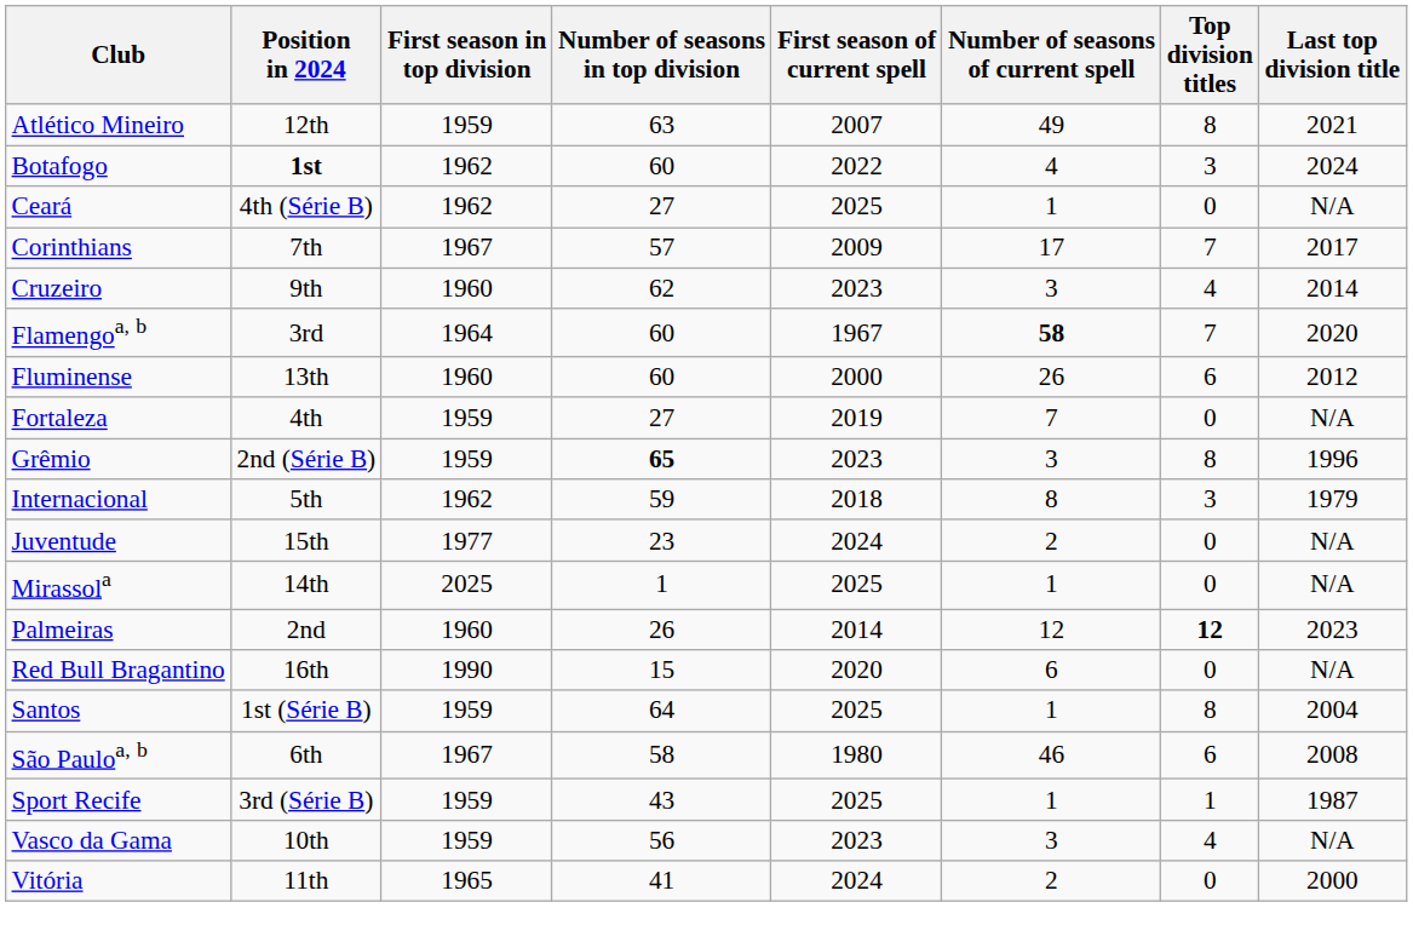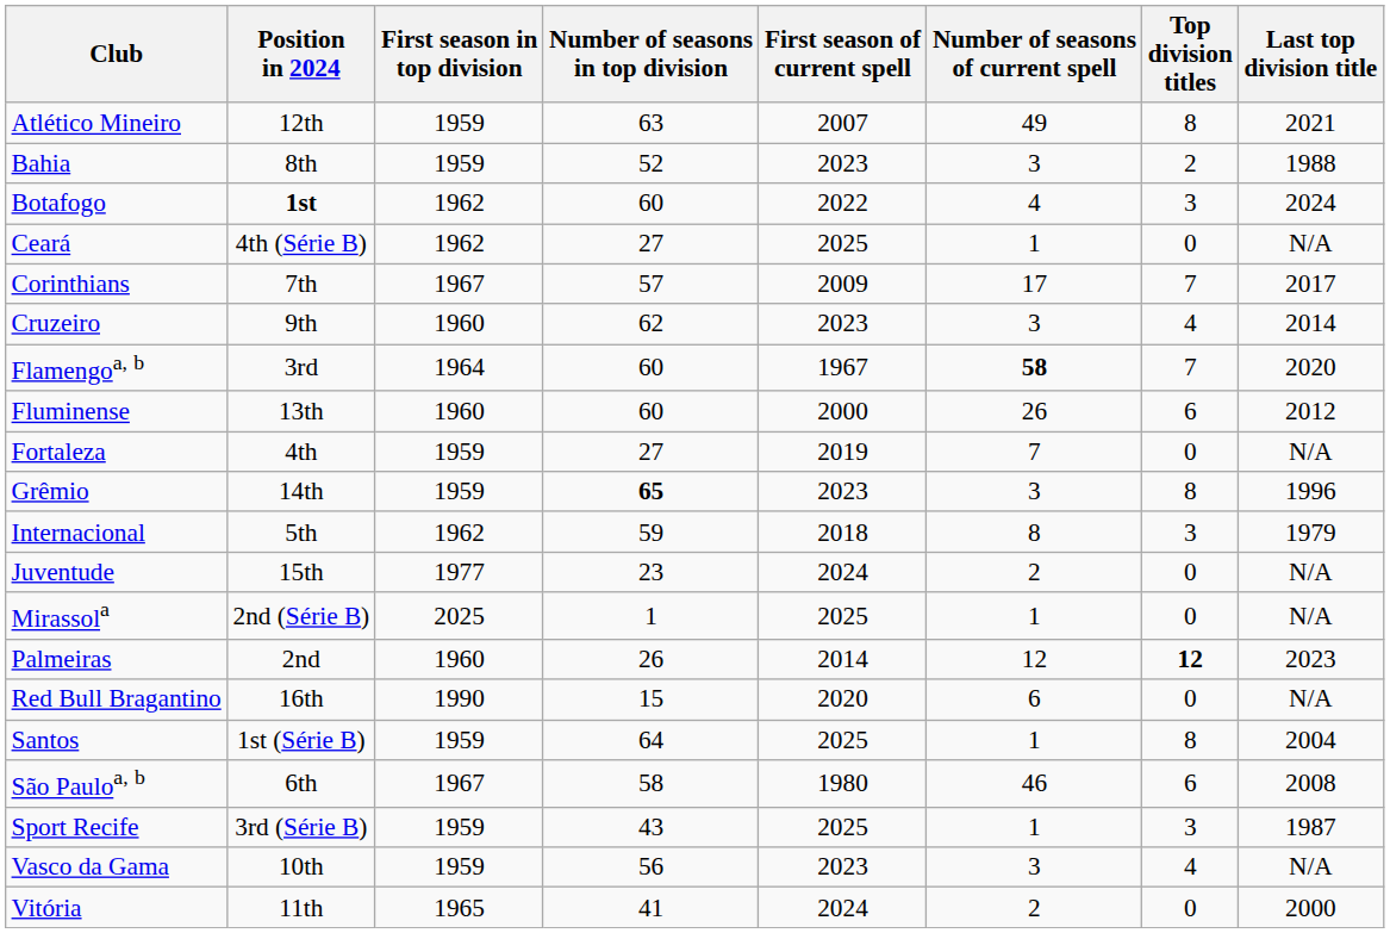 <table class="wikitable sortable" style="text-align:center">
 <tr>
 <th>Club</th>
 <th>Position<br>in <a href='#'>2024</a></th>
 <th>First season in<br>top division</th>
 <th>Number of seasons<br>in top division</th>
 <th>First season of<br>current spell</th>
 <th>Number of seasons<br>of current spell</th>
 <th>Top <br> division<br>titles</th>
 <th>Last top <br> division title</th>
 </tr>
 <tr>
 <td style="text-align:left"><a href='#'>Atlético Mineiro</a></td>
 <td data-sort-value="012">12th</td>
 <td>1959</td>
 <td>63</td>
 <td>2007</td>
 <td>49</td>
 <td>8</td>
 <td>2021</td>
+</tr>
+<tr>
+<td style="text-align:left"><a href='#'>Bahia</a></td>
+<td data-sort-value="008">8th</td>
+<td>1959</td>
+<td>52</td>
+<td>2023</td>
+<td>3</td>
+<td>2</td>
+<td>1988</td>
 </tr>
 <tr>
 <td style="text-align:left"><a href='#'>Botafogo</a></td>
 <td data-sort-value="001"><strong>1st</strong></td>
 <td>1962</td>
 <td>60</td>
 <td>2022</td>
 <td>4</td>
 <td>3</td>
 <td>2024</td>
 </tr>
 <tr>
 <td style="text-align:left"><a href='#'>Ceará</a></td>
 <td data-sort-value="020">4th (<a href='#'>Série B</a>)</td>
 <td>1962</td>
 <td>27</td>
 <td>2025</td>
 <td>1</td>
 <td>0</td>
 <td>N/A</td>
 </tr>
 <tr>
 <td style="text-align:left"><a href='#'>Corinthians</a></td>
 <td data-sort-value="007">7th</td>
 <td>1967</td>
 <td>57</td>
 <td>2009</td>
 <td>17</td>
 <td>7</td>
 <td>2017</td>
 </tr>
 <tr>
 <td style="text-align:left"><a href='#'>Cruzeiro</a></td>
 <td data-sort-value="009">9th</td>
 <td>1960</td>
 <td>62</td>
 <td>2023</td>
 <td>3</td>
 <td>4</td>
 <td>2014</td>
 </tr>
 <tr>
 <td style="text-align:left"><a href='#'>Flamengo</a><sup>a,</sup> <sup>b</sup></td>
 <td data-sort-value="003">3rd</td>
 <td>1964</td>
 <td>60</td>
 <td>1967</td>
 <td><strong>58</strong></td>
 <td>7</td>
 <td>2020</td>
 </tr>
 <tr>
 <td style="text-align:left"><a href='#'>Fluminense</a></td>
 <td data-sort-value="013">13th</td>
 <td>1960</td>
 <td>60</td>
 <td>2000</td>
 <td>26</td>
 <td>6</td>
 <td>2012</td>
 </tr>
 <tr>
 <td style="text-align:left"><a href='#'>Fortaleza</a></td>
 <td data-sort-value="004">4th</td>
 <td>1959</td>
 <td>27</td>
 <td>2019</td>
 <td>7</td>
 <td>0</td>
 <td>N/A</td>
 </tr>
 <tr>
 <td style="text-align:left"><a href='#'>Grêmio</a></td>
-<td data-sort-value="018">2nd (<a href='#'>Série B</a>)</td>
+<td data-sort-value="014">14th</td>
 <td>1959</td>
 <td><strong>65</strong></td>
 <td>2023</td>
 <td>3</td>
 <td>8</td>
 <td>1996</td>
 </tr>
 <tr>
 <td style="text-align:left"><a href='#'>Internacional</a></td>
 <td data-sort-value="005">5th</td>
 <td>1962</td>
 <td>59</td>
 <td>2018</td>
 <td>8</td>
 <td>3</td>
 <td>1979</td>
 </tr>
 <tr>
 <td style="text-align:left"><a href='#'>Juventude</a></td>
 <td data-sort-value="015">15th</td>
 <td>1977</td>
 <td>23</td>
 <td>2024</td>
 <td>2</td>
 <td>0</td>
 <td>N/A</td>
 </tr>
 <tr>
 <td style="text-align:left"><a href='#'>Mirassol</a><sup>a</sup></td>
-<td data-sort-value="014">14th</td>
+<td data-sort-value="018">2nd (<a href='#'>Série B</a>)</td>
 <td>2025</td>
 <td>1</td>
 <td>2025</td>
 <td>1</td>
 <td>0</td>
 <td>N/A</td>
 </tr>
 <tr>
 <td style="text-align:left"><a href='#'>Palmeiras</a></td>
 <td data-sort-value="002">2nd</td>
 <td>1960</td>
 <td>26</td>
 <td>2014</td>
 <td>12</td>
 <td><strong>12</strong></td>
 <td>2023</td>
 </tr>
 <tr>
 <td style="text-align:left"><a href='#'>Red Bull Bragantino</a></td>
 <td data-sort-value="016">16th</td>
 <td>1990</td>
 <td>15</td>
 <td>2020</td>
 <td>6</td>
 <td>0</td>
 <td data-sort-value="007">N/A</td>
 </tr>
 <tr>
 <td style="text-align:left"><a href='#'>Santos</a></td>
 <td data-sort-value="017">1st (<a href='#'>Série B</a>)</td>
 <td>1959</td>
 <td>64</td>
 <td>2025</td>
 <td>1</td>
 <td>8</td>
 <td>2004</td>
 </tr>
 <tr>
 <td style="text-align:left"><a href='#'>São Paulo</a><sup>a,</sup> <sup>b</sup></td>
 <td data-sort-value="006">6th</td>
 <td>1967</td>
 <td>58</td>
 <td>1980</td>
 <td>46</td>
 <td>6</td>
 <td>2008</td>
 </tr>
 <tr>
 <td style="text-align:left"><a href='#'>Sport Recife</a></td>
 <td data-sort-value="019">3rd (<a href='#'>Série B</a>)</td>
 <td>1959</td>
 <td>43</td>
 <td>2025</td>
 <td>1</td>
-<td>1</td>
+<td>3</td>
 <td>1987</td>
 </tr>
 <tr>
 <td style="text-align:left"><a href='#'>Vasco da Gama</a></td>
 <td data-sort-value="010">10th</td>
 <td>1959</td>
 <td>56</td>
 <td>2023</td>
 <td>3</td>
 <td>4</td>
 <td>N/A</td>
 </tr>
 <tr>
 <td style="text-align:left"><a href='#'>Vitória</a></td>
 <td data-sort-value="011">11th</td>
 <td>1965</td>
 <td>41</td>
 <td>2024</td>
 <td>2</td>
 <td>0</td>
 <td>2000</td>
 </tr>
 </table>
